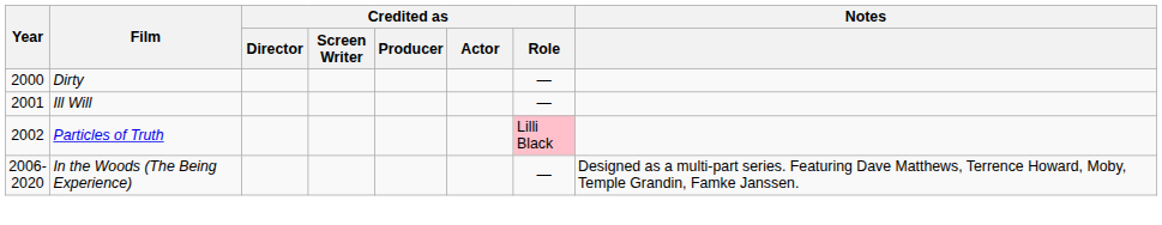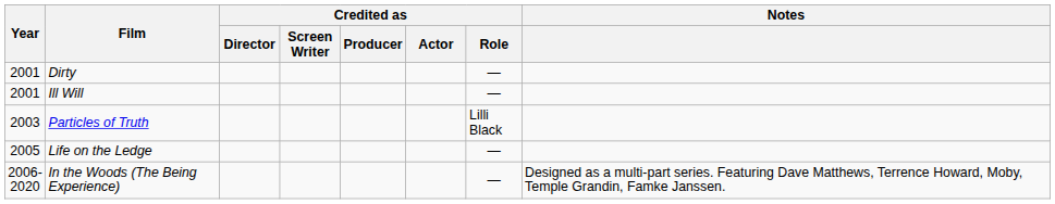 <table class="wikitable">
 <tr>
 <th rowspan="2" width="33">Year</th>
 <th rowspan="2" width="200">Film</th>
 <th colspan="5">Credited as</th>
 <th>Notes</th>
 </tr>
 <tr>
 <th width=65>Director</th>
 <th width=65>Screen Writer</th>
 <th width=65>Producer</th>
 <th width=65>Actor</th>
 <th>Role</th>
 <th></th>
 </tr>
 <tr>
-<td align="center">2000</td>
+<td align="center">2001</td>
 <td><em>Dirty</em></td>
 <td></td>
 <td></td>
 <td></td>
 <td></td>
 <td align="center">—</td>
 <td></td>
 </tr>
 <tr>
 <td align="center">2001</td>
 <td><em>Ill Will</em></td>
 <td></td>
 <td></td>
 <td></td>
 <td></td>
 <td align="center">—</td>
 <td></td>
 </tr>
 <tr>
-<td align="center">2002</td>
+<td align="center">2003</td>
 <td><em><a href='#'>Particles of Truth</a></em></td>
 <td></td>
 <td></td>
 <td></td>
 <td></td>
-<td style="background: pink;">Lilli Black</td>
+<td>Lilli Black</td>
+<td></td>
+</tr>
+<tr>
+<td align="center">2005</td>
+<td><em>Life on the Ledge</em></td>
+<td></td>
+<td></td>
+<td></td>
+<td></td>
+<td align="center">—</td>
 <td></td>
 </tr>
 <tr>
 <td align="center">2006-2020</td>
 <td><em>In the Woods (The Being Experience)</em></td>
 <td></td>
 <td></td>
 <td></td>
 <td></td>
 <td align="center">—</td>
 <td>Designed as a multi-part series. Featuring Dave Matthews, Terrence Howard, Moby, Temple Grandin, Famke Janssen.</td>
 </tr>
 </table>
